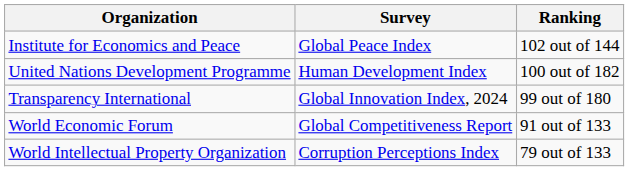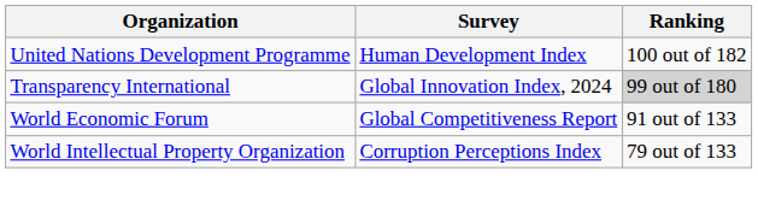 <table class="wikitable">
 <tr>
 <th>Organization</th>
 <th>Survey</th>
 <th>Ranking</th>
-</tr>
-<tr>
-<td><a href='#'>Institute for Economics and Peace</a> </td>
-<td><a href='#'>Global Peace Index</a></td>
-<td>102 out of 144</td>
 </tr>
 <tr>
 <td><a href='#'>United Nations Development Programme</a></td>
 <td><a href='#'>Human Development Index</a></td>
 <td>100 out of 182</td>
 </tr>
 <tr>
 <td><a href='#'>Transparency International</a></td>
 <td><a href='#'>Global Innovation Index</a>, 2024</td>
-<td>99 out of 180</td>
+<td style="background: lightgrey;">99 out of 180</td>
 </tr>
 <tr>
 <td><a href='#'>World Economic Forum</a></td>
 <td><a href='#'>Global Competitiveness Report</a></td>
 <td>91 out of 133</td>
 </tr>
 <tr>
 <td><a href='#'>World Intellectual Property Organization</a></td>
 <td><a href='#'>Corruption Perceptions Index</a></td>
 <td>79 out of 133</td>
 </tr>
 </table>
